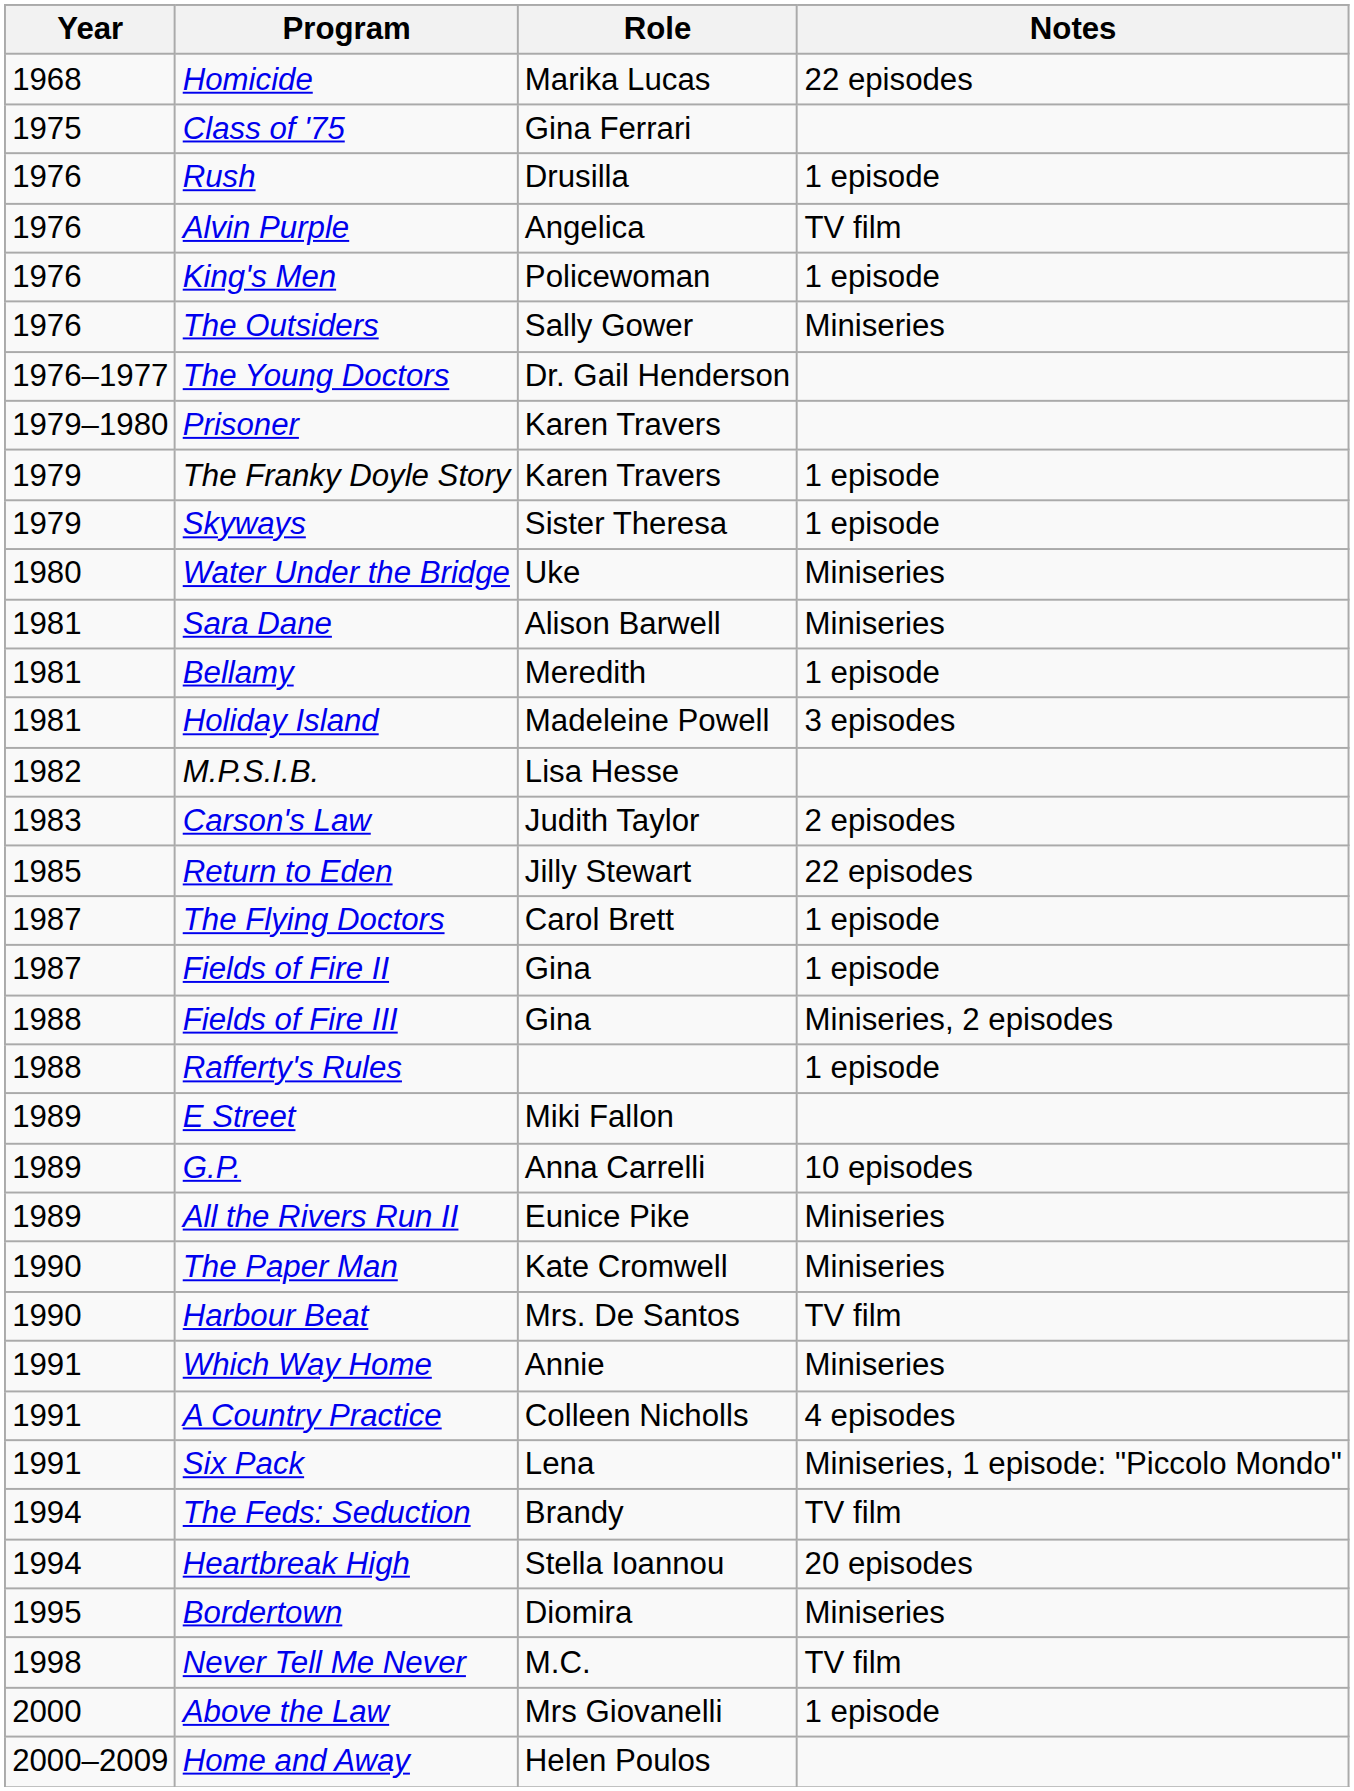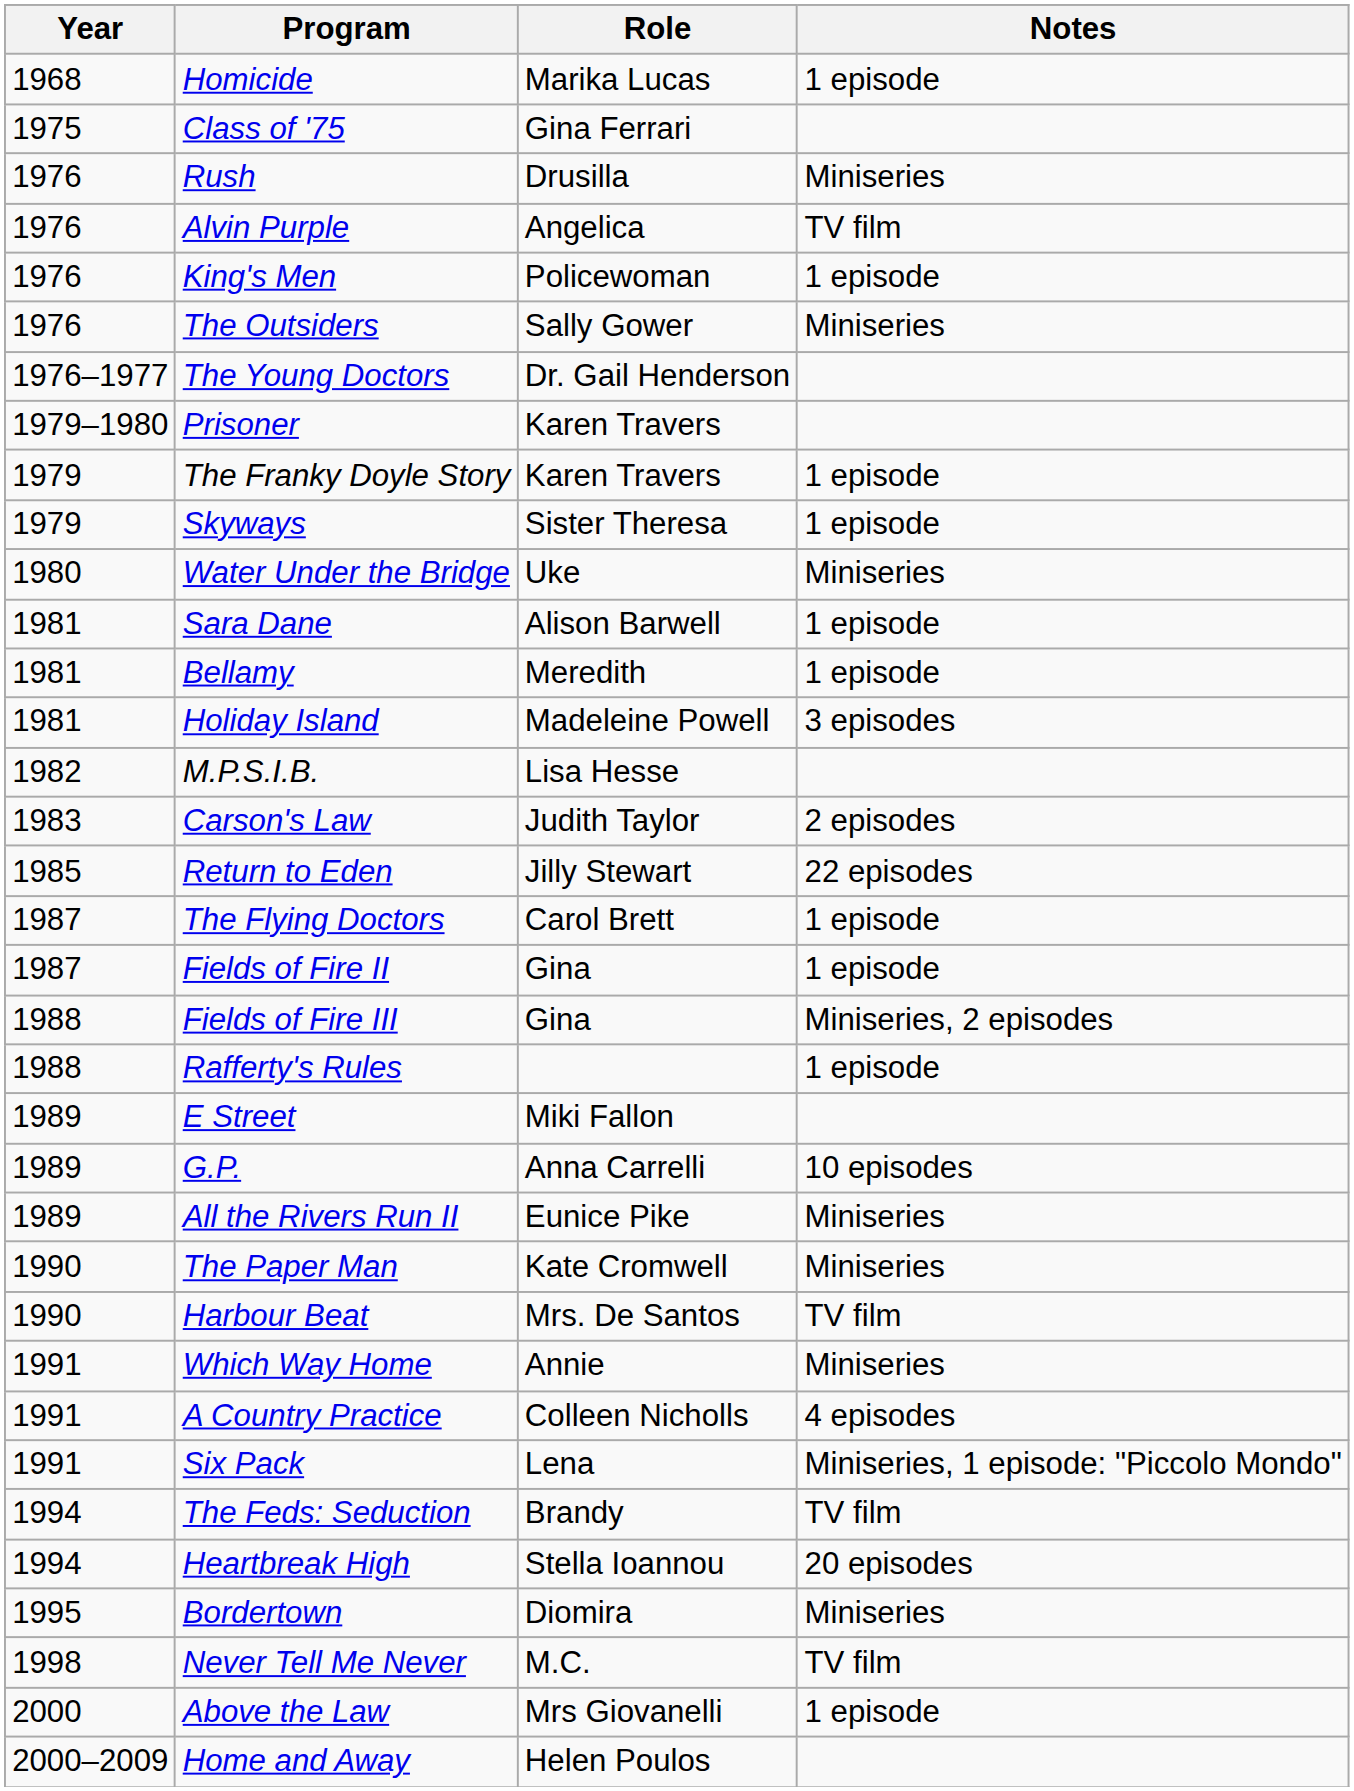 <table class="wikitable">
 <tr>
 <th>Year</th>
 <th>Program</th>
 <th>Role</th>
 <th>Notes</th>
 </tr>
 <tr>
 <td>1968</td>
 <td><em><a href='#'>Homicide</a></em></td>
 <td>Marika Lucas</td>
-<td>22 episodes</td>
+<td>1 episode</td>
 </tr>
 <tr>
 <td>1975</td>
 <td><em><a href='#'>Class of '75</a></em></td>
 <td>Gina Ferrari</td>
 <td></td>
 </tr>
 <tr>
 <td>1976</td>
 <td><em><a href='#'>Rush</a></em></td>
 <td>Drusilla</td>
-<td>1 episode</td>
+<td>Miniseries</td>
 </tr>
 <tr>
 <td>1976</td>
 <td><em><a href='#'>Alvin Purple</a></em></td>
 <td>Angelica</td>
 <td>TV film</td>
 </tr>
 <tr>
 <td>1976</td>
 <td><em><a href='#'>King's Men</a></em></td>
 <td>Policewoman</td>
 <td>1 episode</td>
 </tr>
 <tr>
 <td>1976</td>
 <td><em><a href='#'>The Outsiders</a></em></td>
 <td>Sally Gower</td>
 <td>Miniseries</td>
 </tr>
 <tr>
 <td>1976–1977</td>
 <td><em><a href='#'>The Young Doctors</a></em></td>
 <td>Dr. Gail Henderson</td>
 <td></td>
 </tr>
 <tr>
 <td>1979–1980</td>
 <td><em><a href='#'>Prisoner</a></em></td>
 <td>Karen Travers</td>
 <td></td>
 </tr>
 <tr>
 <td>1979</td>
 <td><em>The Franky Doyle Story</em></td>
 <td>Karen Travers</td>
 <td>1 episode</td>
 </tr>
 <tr>
 <td>1979</td>
 <td><em><a href='#'>Skyways</a></em></td>
 <td>Sister Theresa</td>
 <td>1 episode</td>
 </tr>
 <tr>
 <td>1980</td>
 <td><em><a href='#'>Water Under the Bridge</a></em></td>
 <td>Uke</td>
 <td>Miniseries</td>
 </tr>
 <tr>
 <td>1981</td>
 <td><em><a href='#'>Sara Dane</a></em></td>
 <td>Alison Barwell</td>
-<td>Miniseries</td>
+<td>1 episode</td>
 </tr>
 <tr>
 <td>1981</td>
 <td><em><a href='#'>Bellamy</a></em></td>
 <td>Meredith</td>
 <td>1 episode</td>
 </tr>
 <tr>
 <td>1981</td>
 <td><em><a href='#'>Holiday Island</a></em></td>
 <td>Madeleine Powell</td>
 <td>3 episodes</td>
 </tr>
 <tr>
 <td>1982</td>
 <td><em>M.P.S.I.B.</em></td>
 <td>Lisa Hesse</td>
 <td></td>
 </tr>
 <tr>
 <td>1983</td>
 <td><em><a href='#'>Carson's Law</a></em></td>
 <td>Judith Taylor</td>
 <td>2 episodes</td>
 </tr>
 <tr>
 <td>1985</td>
 <td><em><a href='#'>Return to Eden</a></em></td>
 <td>Jilly Stewart</td>
 <td>22 episodes</td>
 </tr>
 <tr>
 <td>1987</td>
 <td><em><a href='#'>The Flying Doctors</a></em></td>
 <td>Carol Brett</td>
 <td>1 episode</td>
 </tr>
 <tr>
 <td>1987</td>
 <td><em><a href='#'>Fields of Fire II</a></em></td>
 <td>Gina</td>
 <td>1 episode</td>
 </tr>
 <tr>
 <td>1988</td>
 <td><em><a href='#'>Fields of Fire III</a></em></td>
 <td>Gina</td>
 <td>Miniseries, 2 episodes</td>
 </tr>
 <tr>
 <td>1988</td>
 <td><em><a href='#'>Rafferty's Rules</a></em></td>
 <td></td>
 <td>1 episode</td>
 </tr>
 <tr>
 <td>1989</td>
 <td><em><a href='#'>E Street</a></em></td>
 <td>Miki Fallon</td>
 <td></td>
 </tr>
 <tr>
 <td>1989</td>
 <td><em><a href='#'>G.P.</a></em></td>
 <td>Anna Carrelli</td>
 <td>10 episodes</td>
 </tr>
 <tr>
 <td>1989</td>
 <td><em><a href='#'>All the Rivers Run II</a></em></td>
 <td>Eunice Pike</td>
 <td>Miniseries</td>
 </tr>
 <tr>
 <td>1990</td>
 <td><em><a href='#'>The Paper Man</a></em></td>
 <td>Kate Cromwell</td>
 <td>Miniseries</td>
 </tr>
 <tr>
 <td>1990</td>
 <td><em><a href='#'>Harbour Beat</a></em></td>
 <td>Mrs. De Santos</td>
 <td>TV film</td>
 </tr>
 <tr>
 <td>1991</td>
 <td><em><a href='#'>Which Way Home</a></em></td>
 <td>Annie</td>
 <td>Miniseries</td>
 </tr>
 <tr>
 <td>1991</td>
 <td><em><a href='#'>A Country Practice</a></em></td>
 <td>Colleen Nicholls</td>
 <td>4 episodes</td>
 </tr>
 <tr>
 <td>1991</td>
 <td><em><a href='#'>Six Pack</a></em></td>
 <td>Lena</td>
 <td>Miniseries, 1 episode: "Piccolo Mondo"</td>
 </tr>
 <tr>
 <td>1994</td>
 <td><em><a href='#'>The Feds: Seduction</a></em></td>
 <td>Brandy</td>
 <td>TV film</td>
 </tr>
 <tr>
 <td>1994</td>
 <td><em><a href='#'>Heartbreak High</a></em></td>
 <td>Stella Ioannou</td>
 <td>20 episodes</td>
 </tr>
 <tr>
 <td>1995</td>
 <td><em><a href='#'>Bordertown</a></em></td>
 <td>Diomira</td>
 <td>Miniseries</td>
 </tr>
 <tr>
 <td>1998</td>
 <td><em><a href='#'>Never Tell Me Never</a></em></td>
 <td>M.C.</td>
 <td>TV film</td>
 </tr>
 <tr>
 <td>2000</td>
 <td><em><a href='#'>Above the Law</a></em></td>
 <td>Mrs Giovanelli</td>
 <td>1 episode</td>
 </tr>
 <tr>
 <td>2000–2009</td>
 <td><em><a href='#'>Home and Away</a></em></td>
 <td>Helen Poulos</td>
 <td></td>
 </tr>
 </table>
